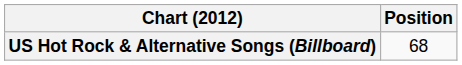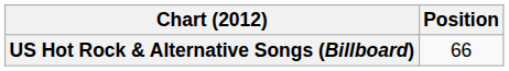 <table class="wikitable plainrowheaders" style="text-align:center">
 <tr>
 <th scope="col">Chart (2012)</th>
 <th scope="col">Position</th>
 </tr>
 <tr>
 <th scope="row">US Hot Rock & Alternative Songs (<em>Billboard</em>)</th>
-<td>68</td>
+<td>66</td>
 </tr>
 </table>
